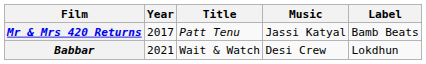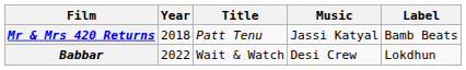 <table class="wikitable plainrowheaders">
 <tr>
 <th scope="col">Film</th>
 <th scope="col">Year</th>
 <th scope="col">Title</th>
 <th scope="col">Music</th>
 <th scope="col">Label</th>
 </tr>
 <tr>
 <th scope="row"><em><a href='#'>Mr & Mrs 420 Returns</a></em></th>
-<td>2017</td>
+<td>2018</td>
 <td><em>Patt Tenu</em></td>
 <td>Jassi Katyal</td>
 <td>Bamb Beats</td>
 </tr>
 <tr>
 <th scope="row"><em>Babbar</em></th>
-<td>2021</td>
+<td>2022</td>
 <td>Wait & Watch</td>
 <td>Desi Crew</td>
 <td>Lokdhun</td>
 </tr>
 </table>
